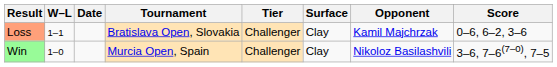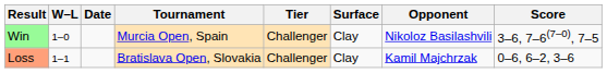 <table class="sortable wikitable">
 <tr>
 <th>Result</th>
 <th class="unsortable">W–L</th>
 <th>Date</th>
 <th>Tournament</th>
 <th>Tier</th>
 <th>Surface</th>
 <th>Opponent</th>
 <th class="unsortable">Score</th>
 </tr>
 <tr>
+<td bgcolor=98fb98>Win</td>
+<td><small>1–0</small></td>
+<td><a href='#'></a></td>
+<td style="background:moccasin;"><a href='#'>Murcia Open</a>, Spain</td>
+<td style="background:moccasin;">Challenger</td>
+<td>Clay</td>
+<td> <a href='#'>Nikoloz Basilashvili</a></td>
+<td>3–6, 7–6<sup>(7–0)</sup>, 7–5</td>
+</tr>
+<tr>
 <td bgcolor=ffa07a>Loss</td>
 <td><small>1–1</small></td>
 <td><a href='#'></a></td>
 <td style="background:moccasin;"><a href='#'>Bratislava Open</a>, Slovakia</td>
 <td style="background:moccasin;">Challenger</td>
 <td>Clay</td>
 <td> <a href='#'>Kamil Majchrzak</a></td>
 <td>0–6, 6–2, 3–6</td>
 </tr>
-<tr>
-<td bgcolor=98fb98>Win</td>
-<td><small>1–0</small></td>
-<td><a href='#'></a></td>
-<td style="background:moccasin;"><a href='#'>Murcia Open</a>, Spain</td>
-<td style="background:moccasin;">Challenger</td>
-<td>Clay</td>
-<td> <a href='#'>Nikoloz Basilashvili</a></td>
-<td>3–6, 7–6<sup>(7–0)</sup>, 7–5</td>
-</tr>
 </table>
